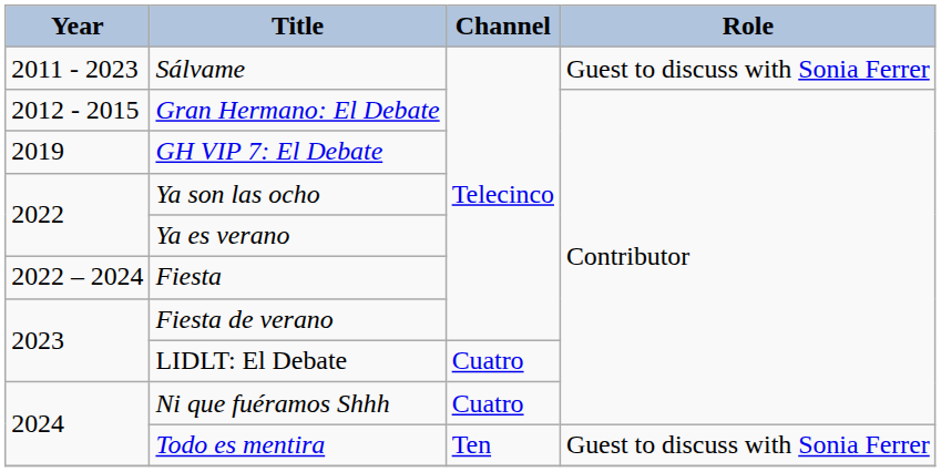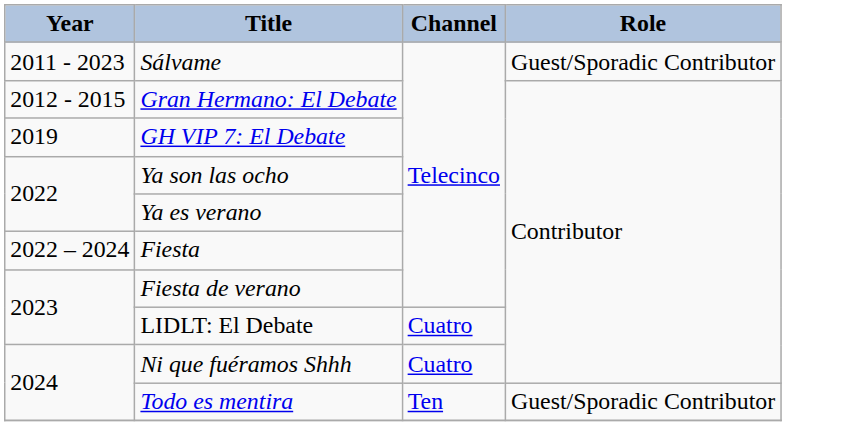 <table class="wikitable" border="2" cellpadding="4">
 <tr>
 <th style="background: #B0C4DE;">Year</th>
 <th style="background: #B0C4DE;">Title</th>
 <th style="background: #B0C4DE;">Channel</th>
 <th style="background: #B0C4DE;">Role</th>
 </tr>
 <tr>
 <td>2011 - 2023</td>
 <td><em>Sálvame</em></td>
 <td rowspan="7"><a href='#'>Telecinco</a></td>
-<td>Guest to discuss with <a href='#'>Sonia Ferrer</a></td>
+<td>Guest/Sporadic Contributor</td>
 </tr>
 <tr>
 <td>2012 - 2015</td>
 <td><em><a href='#'>Gran Hermano: El Debate</a></em></td>
 <td rowspan="8">Contributor</td>
 </tr>
 <tr>
 <td>2019</td>
 <td><em><a href='#'>GH VIP 7: El Debate</a></em></td>
 </tr>
 <tr>
 <td rowspan="2">2022</td>
 <td><em>Ya son las ocho</em></td>
 </tr>
 <tr>
 <td><em>Ya es verano</em></td>
 </tr>
 <tr>
 <td>2022 – 2024</td>
 <td><em>Fiesta</em></td>
 </tr>
 <tr>
 <td rowspan="2">2023</td>
 <td><em>Fiesta de verano</em></td>
 </tr>
 <tr>
 <td>LIDLT: El Debate</td>
 <td><a href='#'>Cuatro</a></td>
 </tr>
 <tr>
 <td rowspan="2">2024</td>
 <td><em>Ni que fuéramos Shhh</em></td>
 <td><a href='#'>Cuatro</a></td>
 </tr>
 <tr>
 <td><em><a href='#'>Todo es mentira</a></em></td>
 <td><a href='#'>Ten</a></td>
-<td>Guest to discuss with <a href='#'>Sonia Ferrer</a></td>
+<td>Guest/Sporadic Contributor</td>
 </tr>
 <tr>
 </tr>
 </table>
